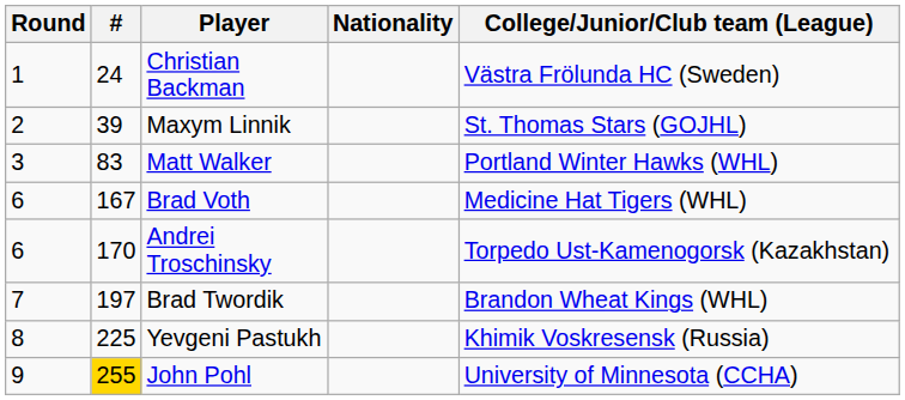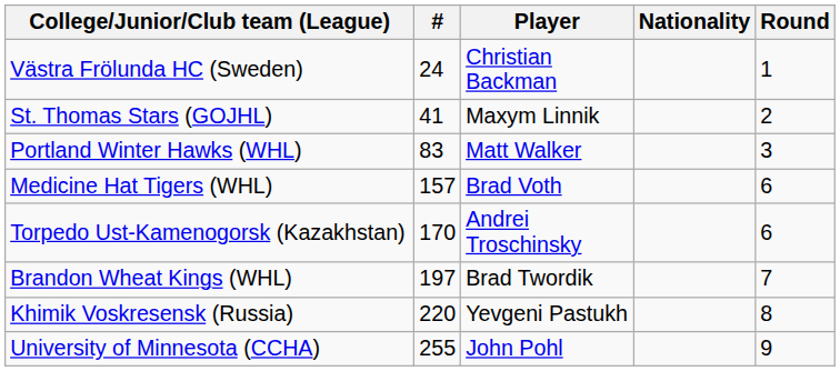 <table class="wikitable">
 <tr align="center">
-<th bgcolor="#DDDDFF" width="4.0%">Round</th>
+<th bgcolor="#DDDDFF" width="50.0%">College/Junior/Club team (League)</th>
 <th bgcolor="#DDDDFF" width="4.0%">#</th>
 <th bgcolor="#DDDDFF" width="21.0%">Player</th>
 <th bgcolor="#DDDDFF" width="14.5%">Nationality</th>
-<th bgcolor="#DDDDFF" width="50.0%">College/Junior/Club team (League)</th>
+<th bgcolor="#DDDDFF" width="4.0%">Round</th>
 </tr>
 <tr>
-<td>1</td>
+<td><a href='#'>Västra Frölunda HC</a> (Sweden)</td>
 <td>24</td>
 <td><a href='#'>Christian Backman</a></td>
 <td></td>
-<td><a href='#'>Västra Frölunda HC</a> (Sweden)</td>
+<td>1</td>
 </tr>
 <tr>
-<td>2</td>
-<td>39</td>
+<td><a href='#'>St. Thomas Stars</a> (<a href='#'>GOJHL</a>)</td>
+<td>41</td>
 <td>Maxym Linnik</td>
 <td></td>
-<td><a href='#'>St. Thomas Stars</a> (<a href='#'>GOJHL</a>)</td>
+<td>2</td>
 </tr>
 <tr>
-<td>3</td>
+<td><a href='#'>Portland Winter Hawks</a> (<a href='#'>WHL</a>)</td>
 <td>83</td>
 <td><a href='#'>Matt Walker</a></td>
 <td></td>
-<td><a href='#'>Portland Winter Hawks</a> (<a href='#'>WHL</a>)</td>
+<td>3</td>
 </tr>
 <tr>
-<td>6</td>
-<td>167</td>
+<td><a href='#'>Medicine Hat Tigers</a> (WHL)</td>
+<td>157</td>
 <td><a href='#'>Brad Voth</a></td>
 <td></td>
-<td><a href='#'>Medicine Hat Tigers</a> (WHL)</td>
+<td>6</td>
 </tr>
 <tr>
-<td>6</td>
+<td><a href='#'>Torpedo Ust-Kamenogorsk</a> (Kazakhstan)</td>
 <td>170</td>
 <td><a href='#'>Andrei Troschinsky</a></td>
 <td></td>
-<td><a href='#'>Torpedo Ust-Kamenogorsk</a> (Kazakhstan)</td>
+<td>6</td>
 </tr>
 <tr>
-<td>7</td>
+<td><a href='#'>Brandon Wheat Kings</a> (WHL)</td>
 <td>197</td>
 <td>Brad Twordik</td>
 <td></td>
-<td><a href='#'>Brandon Wheat Kings</a> (WHL)</td>
+<td>7</td>
 </tr>
 <tr>
-<td>8</td>
-<td>225</td>
+<td><a href='#'>Khimik Voskresensk</a> (Russia)</td>
+<td>220</td>
 <td>Yevgeni Pastukh</td>
 <td></td>
-<td><a href='#'>Khimik Voskresensk</a> (Russia)</td>
+<td>8</td>
 </tr>
 <tr>
-<td>9</td>
-<td style="background: gold;">255</td>
+<td><a href='#'>University of Minnesota</a> (<a href='#'>CCHA</a>)</td>
+<td>255</td>
 <td><a href='#'>John Pohl</a></td>
 <td></td>
-<td><a href='#'>University of Minnesota</a> (<a href='#'>CCHA</a>)</td>
+<td>9</td>
 </tr>
 </table>
